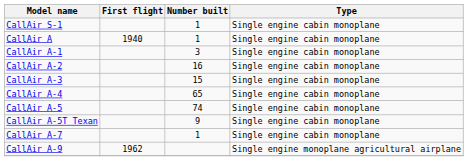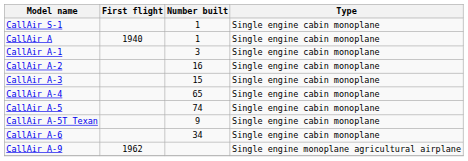 <table class="wikitable sortable">
 <tr>
 <th>Model name</th>
 <th>First flight</th>
 <th>Number built</th>
 <th>Type</th>
 </tr>
 <tr>
 <td align=left><a href='#'>CallAir S-1</a></td>
 <td align=center></td>
 <td align=center>1</td>
 <td align=left>Single engine cabin monoplane</td>
 </tr>
 <tr>
 <td align=left><a href='#'>CallAir A</a></td>
 <td align=center>1940</td>
 <td align=center>1</td>
 <td align=left>Single engine cabin monoplane</td>
 </tr>
 <tr>
 <td align=left><a href='#'>CallAir A-1</a></td>
 <td align=center></td>
 <td align=center>3</td>
 <td align=left>Single engine cabin monoplane</td>
 </tr>
 <tr>
 <td align=left><a href='#'>CallAir A-2</a></td>
 <td align=center></td>
 <td align=center>16</td>
 <td align=left>Single engine cabin monoplane</td>
 </tr>
 <tr>
 <td align=left><a href='#'>CallAir A-3</a></td>
 <td align=center></td>
 <td align=center>15</td>
 <td align=left>Single engine cabin monoplane</td>
 </tr>
 <tr>
 <td align=left><a href='#'>CallAir A-4</a></td>
 <td align=center></td>
 <td align=center>65</td>
 <td align=left>Single engine cabin monoplane</td>
 </tr>
 <tr>
 <td align=left><a href='#'>CallAir A-5</a></td>
 <td align=center></td>
 <td align=center>74</td>
 <td align=left>Single engine cabin monoplane</td>
 </tr>
 <tr>
 <td align=left><a href='#'>CallAir A-5T Texan</a></td>
 <td align=center></td>
 <td align=center>9</td>
 <td align=left>Single engine cabin monoplane</td>
 </tr>
 <tr>
-<td align=left><a href='#'>CallAir A-7</a></td>
+<td align=left><a href='#'>CallAir A-6</a></td>
 <td align=center></td>
-<td align=center>1</td>
+<td align=center>34</td>
 <td align=left>Single engine cabin monoplane</td>
 </tr>
 <tr>
 <td align=left><a href='#'>CallAir A-9</a></td>
 <td align=center>1962</td>
 <td align=center></td>
 <td align=left>Single engine monoplane agricultural airplane</td>
 </tr>
 <tr>
 </tr>
 </table>
